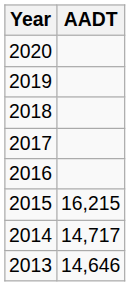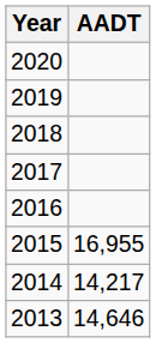 <table class="wikitable" border="1" width="100px" align="right" margin="10px">
 <tr>
 <th>Year</th>
 <th>AADT</th>
 </tr>
 <tr>
 <td>2020</td>
 <td></td>
 </tr>
 <tr>
 <td>2019</td>
 <td></td>
 </tr>
 <tr>
 <td>2018</td>
 <td></td>
 </tr>
 <tr>
 <td>2017</td>
 <td></td>
 </tr>
 <tr>
 <td>2016</td>
 <td></td>
 </tr>
 <tr>
 <td>2015</td>
-<td>16,215</td>
+<td>16,955</td>
 </tr>
 <tr>
 <td>2014</td>
-<td>14,717</td>
+<td>14,217</td>
 </tr>
 <tr>
 <td>2013</td>
 <td>14,646</td>
 </tr>
 </table>
